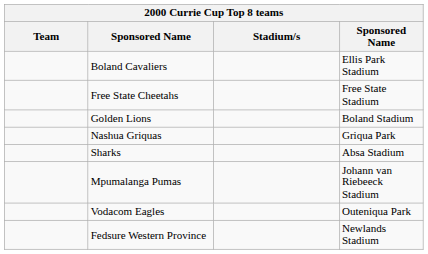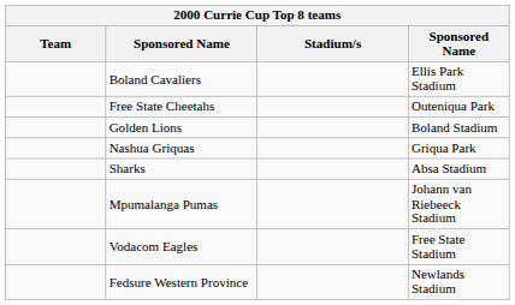 <table class="wikitable collapsible sortable" style="line-height:110%;">
 <tr>
 <th colspan=4>2000 Currie Cup Top 8 teams</th>
 </tr>
 <tr>
 <th width="20%">Team</th>
 <th width="30%">Sponsored Name</th>
 <th width="30%">Stadium/s</th>
 <th width="20%">Sponsored Name</th>
 </tr>
 <tr>
 <td></td>
 <td>Boland Cavaliers</td>
 <td></td>
 <td>Ellis Park Stadium</td>
 </tr>
 <tr>
 <td></td>
 <td>Free State Cheetahs</td>
 <td></td>
-<td>Free State Stadium</td>
+<td>Outeniqua Park</td>
 </tr>
 <tr>
 <td></td>
 <td>Golden Lions</td>
 <td></td>
 <td>Boland Stadium</td>
 </tr>
 <tr>
 <td></td>
 <td>Nashua Griquas</td>
 <td></td>
 <td>Griqua Park</td>
 </tr>
 <tr>
 <td></td>
 <td>Sharks</td>
 <td></td>
 <td>Absa Stadium</td>
 </tr>
 <tr>
 <td></td>
 <td>Mpumalanga Pumas</td>
 <td></td>
 <td>Johann van Riebeeck Stadium</td>
 </tr>
 <tr>
 <td></td>
 <td>Vodacom Eagles</td>
 <td></td>
-<td>Outeniqua Park</td>
+<td>Free State Stadium</td>
 </tr>
 <tr>
 <td></td>
 <td>Fedsure Western Province</td>
 <td></td>
 <td>Newlands Stadium</td>
 </tr>
 </table>
